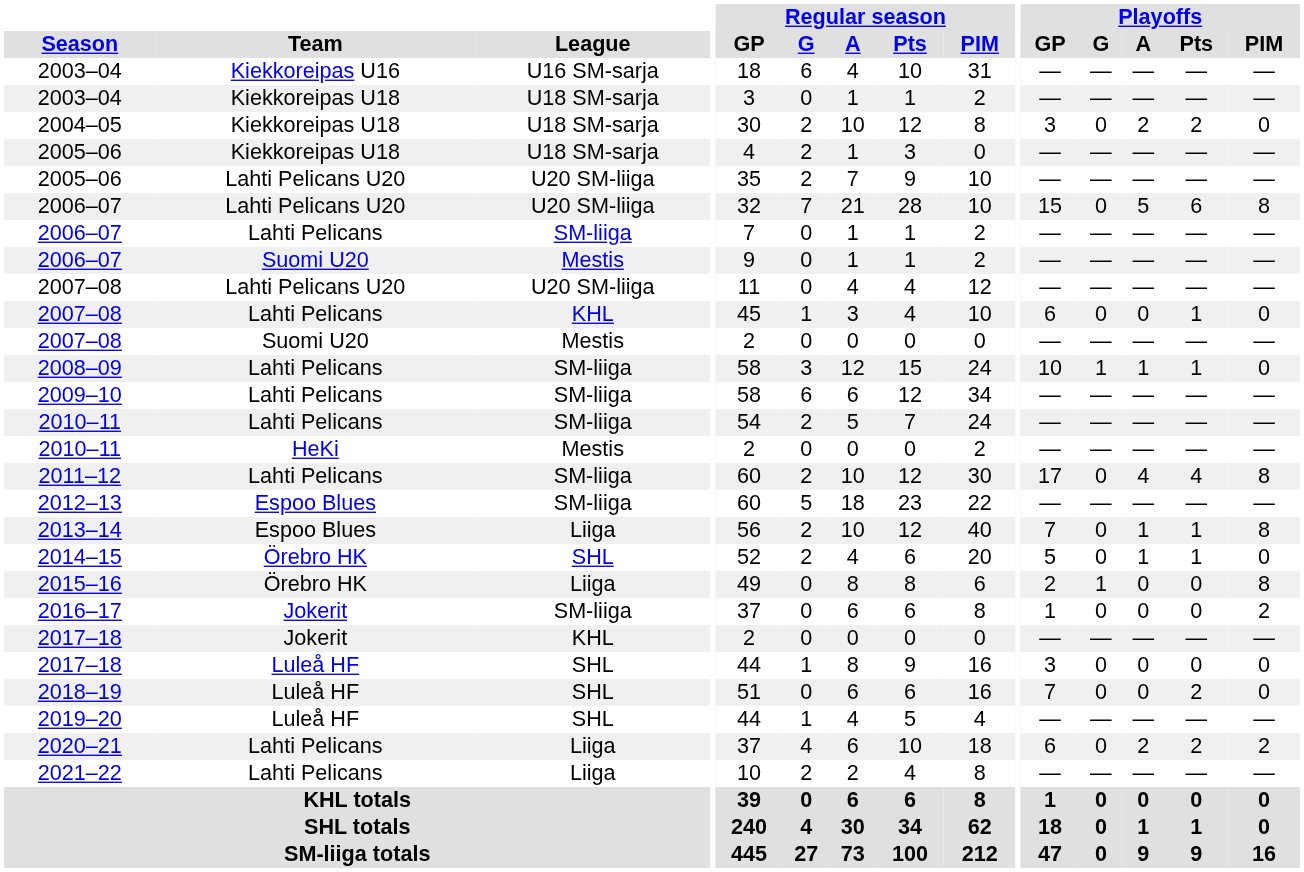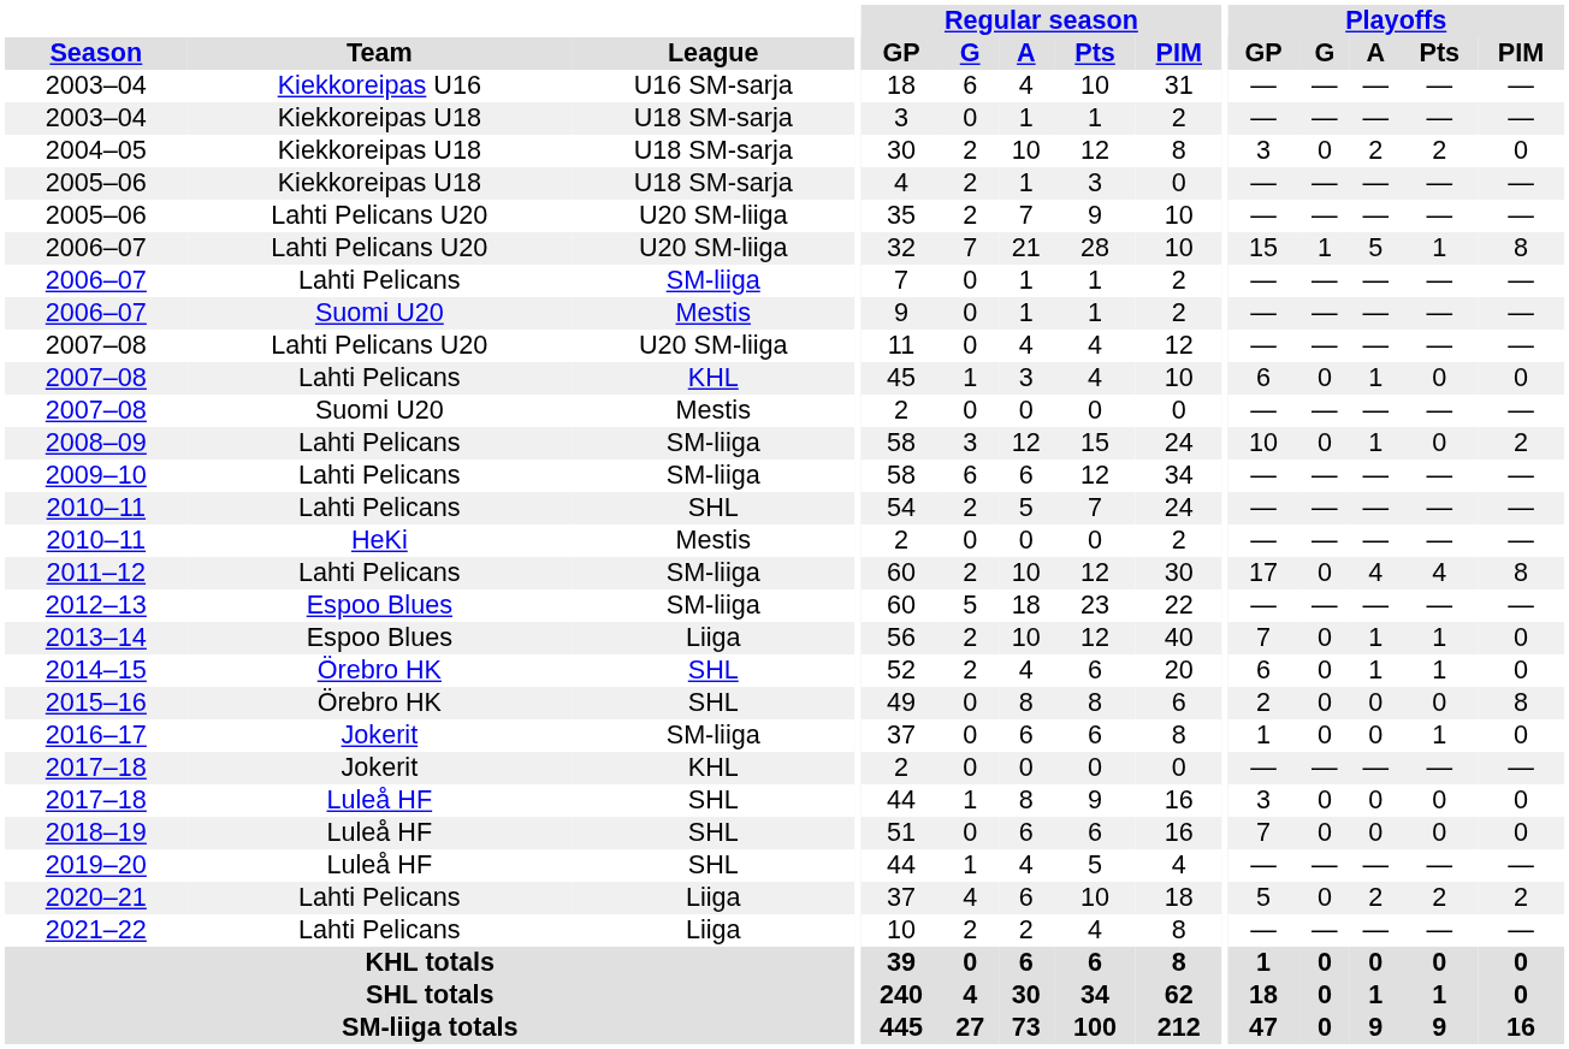 <table border="0" cellpadding="1" cellspacing="0" style="text-align:center; width:60em">
 <tr bgcolor="#e0e0e0">
 <th colspan="3" bgcolor="#ffffff"></th>
 <th rowspan="99" bgcolor="#ffffff"></th>
 <th colspan="5"><a href='#'>Regular season</a></th>
 <th rowspan="99" bgcolor="#ffffff"></th>
 <th colspan="5"><a href='#'>Playoffs</a></th>
 </tr>
 <tr bgcolor="#e0e0e0">
 <th><a href='#'>Season</a></th>
 <th>Team</th>
 <th>League</th>
 <th>GP</th>
 <th><a href='#'>G</a></th>
 <th><a href='#'>A</a></th>
 <th><a href='#'>Pts</a></th>
 <th><a href='#'>PIM</a></th>
 <th>GP</th>
 <th>G</th>
 <th>A</th>
 <th>Pts</th>
 <th>PIM</th>
 </tr>
 <tr>
 <td>2003–04</td>
 <td><a href='#'>Kiekkoreipas</a> U16</td>
 <td>U16 SM-sarja</td>
 <td>18</td>
 <td>6</td>
 <td>4</td>
 <td>10</td>
 <td>31</td>
 <td>—</td>
 <td>—</td>
 <td>—</td>
 <td>—</td>
 <td>—</td>
 </tr>
 <tr bgcolor="#f0f0f0">
 <td>2003–04</td>
 <td>Kiekkoreipas U18</td>
 <td>U18 SM-sarja</td>
 <td>3</td>
 <td>0</td>
 <td>1</td>
 <td>1</td>
 <td>2</td>
 <td>—</td>
 <td>—</td>
 <td>—</td>
 <td>—</td>
 <td>—</td>
 </tr>
 <tr>
 <td>2004–05</td>
 <td>Kiekkoreipas U18</td>
 <td>U18 SM-sarja</td>
 <td>30</td>
 <td>2</td>
 <td>10</td>
 <td>12</td>
 <td>8</td>
 <td>3</td>
 <td>0</td>
 <td>2</td>
 <td>2</td>
 <td>0</td>
 </tr>
 <tr bgcolor="#f0f0f0">
 <td>2005–06</td>
 <td>Kiekkoreipas U18</td>
 <td>U18 SM-sarja</td>
 <td>4</td>
 <td>2</td>
 <td>1</td>
 <td>3</td>
 <td>0</td>
 <td>—</td>
 <td>—</td>
 <td>—</td>
 <td>—</td>
 <td>—</td>
 </tr>
 <tr>
 <td>2005–06</td>
 <td>Lahti Pelicans U20</td>
 <td>U20 SM-liiga</td>
 <td>35</td>
 <td>2</td>
 <td>7</td>
 <td>9</td>
 <td>10</td>
 <td>—</td>
 <td>—</td>
 <td>—</td>
 <td>—</td>
 <td>—</td>
 </tr>
 <tr bgcolor="#f0f0f0">
 <td>2006–07</td>
 <td>Lahti Pelicans U20</td>
 <td>U20 SM-liiga</td>
 <td>32</td>
 <td>7</td>
 <td>21</td>
 <td>28</td>
 <td>10</td>
 <td>15</td>
-<td>0</td>
+<td>1</td>
 <td>5</td>
-<td>6</td>
+<td>1</td>
 <td>8</td>
 </tr>
 <tr>
 <td><a href='#'>2006–07</a></td>
 <td>Lahti Pelicans</td>
 <td><a href='#'>SM-liiga</a></td>
 <td>7</td>
 <td>0</td>
 <td>1</td>
 <td>1</td>
 <td>2</td>
 <td>—</td>
 <td>—</td>
 <td>—</td>
 <td>—</td>
 <td>—</td>
 </tr>
 <tr bgcolor="#f0f0f0">
 <td><a href='#'>2006–07</a></td>
 <td><a href='#'>Suomi U20</a></td>
 <td><a href='#'>Mestis</a></td>
 <td>9</td>
 <td>0</td>
 <td>1</td>
 <td>1</td>
 <td>2</td>
 <td>—</td>
 <td>—</td>
 <td>—</td>
 <td>—</td>
 <td>—</td>
 </tr>
 <tr>
 <td>2007–08</td>
 <td>Lahti Pelicans U20</td>
 <td>U20 SM-liiga</td>
 <td>11</td>
 <td>0</td>
 <td>4</td>
 <td>4</td>
 <td>12</td>
 <td>—</td>
 <td>—</td>
 <td>—</td>
 <td>—</td>
 <td>—</td>
 </tr>
 <tr bgcolor="#f0f0f0">
 <td><a href='#'>2007–08</a></td>
 <td>Lahti Pelicans</td>
 <td><a href='#'>KHL</a></td>
 <td>45</td>
 <td>1</td>
 <td>3</td>
 <td>4</td>
 <td>10</td>
 <td>6</td>
 <td>0</td>
+<td>1</td>
 <td>0</td>
-<td>1</td>
 <td>0</td>
 </tr>
 <tr>
 <td><a href='#'>2007–08</a></td>
 <td>Suomi U20</td>
 <td>Mestis</td>
 <td>2</td>
 <td>0</td>
 <td>0</td>
 <td>0</td>
 <td>0</td>
 <td>—</td>
 <td>—</td>
 <td>—</td>
 <td>—</td>
 <td>—</td>
 </tr>
 <tr bgcolor="#f0f0f0">
 <td><a href='#'>2008–09</a></td>
 <td>Lahti Pelicans</td>
 <td>SM-liiga</td>
 <td>58</td>
 <td>3</td>
 <td>12</td>
 <td>15</td>
 <td>24</td>
 <td>10</td>
-<td>1</td>
-<td>1</td>
+<td>0</td>
 <td>1</td>
 <td>0</td>
+<td>2</td>
 </tr>
 <tr>
 <td><a href='#'>2009–10</a></td>
 <td>Lahti Pelicans</td>
 <td>SM-liiga</td>
 <td>58</td>
 <td>6</td>
 <td>6</td>
 <td>12</td>
 <td>34</td>
 <td>—</td>
 <td>—</td>
 <td>—</td>
 <td>—</td>
 <td>—</td>
 </tr>
 <tr bgcolor="#f0f0f0">
 <td><a href='#'>2010–11</a></td>
 <td>Lahti Pelicans</td>
-<td>SM-liiga</td>
+<td>SHL</td>
 <td>54</td>
 <td>2</td>
 <td>5</td>
 <td>7</td>
 <td>24</td>
 <td>—</td>
 <td>—</td>
 <td>—</td>
 <td>—</td>
 <td>—</td>
 </tr>
 <tr>
 <td><a href='#'>2010–11</a></td>
 <td><a href='#'>HeKi</a></td>
 <td>Mestis</td>
 <td>2</td>
 <td>0</td>
 <td>0</td>
 <td>0</td>
 <td>2</td>
 <td>—</td>
 <td>—</td>
 <td>—</td>
 <td>—</td>
 <td>—</td>
 </tr>
 <tr bgcolor="#f0f0f0">
 <td><a href='#'>2011–12</a></td>
 <td>Lahti Pelicans</td>
 <td>SM-liiga</td>
 <td>60</td>
 <td>2</td>
 <td>10</td>
 <td>12</td>
 <td>30</td>
 <td>17</td>
 <td>0</td>
 <td>4</td>
 <td>4</td>
 <td>8</td>
 </tr>
 <tr>
 <td><a href='#'>2012–13</a></td>
 <td><a href='#'>Espoo Blues</a></td>
 <td>SM-liiga</td>
 <td>60</td>
 <td>5</td>
 <td>18</td>
 <td>23</td>
 <td>22</td>
 <td>—</td>
 <td>—</td>
 <td>—</td>
 <td>—</td>
 <td>—</td>
 </tr>
 <tr bgcolor="#f0f0f0">
 <td><a href='#'>2013–14</a></td>
 <td>Espoo Blues</td>
 <td>Liiga</td>
 <td>56</td>
 <td>2</td>
 <td>10</td>
 <td>12</td>
 <td>40</td>
 <td>7</td>
 <td>0</td>
 <td>1</td>
 <td>1</td>
-<td>8</td>
+<td>0</td>
 </tr>
 <tr>
 <td><a href='#'>2014–15</a></td>
 <td><a href='#'>Örebro HK</a></td>
 <td><a href='#'>SHL</a></td>
 <td>52</td>
 <td>2</td>
 <td>4</td>
 <td>6</td>
 <td>20</td>
-<td>5</td>
+<td>6</td>
 <td>0</td>
 <td>1</td>
 <td>1</td>
 <td>0</td>
 </tr>
 <tr bgcolor="#f0f0f0">
 <td><a href='#'>2015–16</a></td>
 <td>Örebro HK</td>
-<td>Liiga</td>
+<td>SHL</td>
 <td>49</td>
 <td>0</td>
 <td>8</td>
 <td>8</td>
 <td>6</td>
 <td>2</td>
-<td>1</td>
+<td>0</td>
 <td>0</td>
 <td>0</td>
 <td>8</td>
 </tr>
 <tr>
 <td><a href='#'>2016–17</a></td>
 <td><a href='#'>Jokerit</a></td>
 <td>SM-liiga</td>
 <td>37</td>
 <td>0</td>
 <td>6</td>
 <td>6</td>
 <td>8</td>
 <td>1</td>
 <td>0</td>
 <td>0</td>
+<td>1</td>
 <td>0</td>
-<td>2</td>
 </tr>
 <tr bgcolor="#f0f0f0">
 <td><a href='#'>2017–18</a></td>
 <td>Jokerit</td>
 <td>KHL</td>
 <td>2</td>
 <td>0</td>
 <td>0</td>
 <td>0</td>
 <td>0</td>
 <td>—</td>
 <td>—</td>
 <td>—</td>
 <td>—</td>
 <td>—</td>
 </tr>
 <tr>
 <td><a href='#'>2017–18</a></td>
 <td><a href='#'>Luleå HF</a></td>
 <td>SHL</td>
 <td>44</td>
 <td>1</td>
 <td>8</td>
 <td>9</td>
 <td>16</td>
 <td>3</td>
 <td>0</td>
 <td>0</td>
 <td>0</td>
 <td>0</td>
 </tr>
 <tr bgcolor="#f0f0f0">
 <td><a href='#'>2018–19</a></td>
 <td>Luleå HF</td>
 <td>SHL</td>
 <td>51</td>
 <td>0</td>
 <td>6</td>
 <td>6</td>
 <td>16</td>
 <td>7</td>
 <td>0</td>
 <td>0</td>
-<td>2</td>
+<td>0</td>
 <td>0</td>
 </tr>
 <tr>
 <td><a href='#'>2019–20</a></td>
 <td>Luleå HF</td>
 <td>SHL</td>
 <td>44</td>
 <td>1</td>
 <td>4</td>
 <td>5</td>
 <td>4</td>
 <td>—</td>
 <td>—</td>
 <td>—</td>
 <td>—</td>
 <td>—</td>
 </tr>
 <tr bgcolor="#f0f0f0">
 <td><a href='#'>2020–21</a></td>
 <td>Lahti Pelicans</td>
 <td>Liiga</td>
 <td>37</td>
 <td>4</td>
 <td>6</td>
 <td>10</td>
 <td>18</td>
-<td>6</td>
+<td>5</td>
 <td>0</td>
 <td>2</td>
 <td>2</td>
 <td>2</td>
 </tr>
 <tr>
 <td><a href='#'>2021–22</a></td>
 <td>Lahti Pelicans</td>
 <td>Liiga</td>
 <td>10</td>
 <td>2</td>
 <td>2</td>
 <td>4</td>
 <td>8</td>
 <td>—</td>
 <td>—</td>
 <td>—</td>
 <td>—</td>
 <td>—</td>
 </tr>
 <tr>
 </tr>
 <tr ALIGN="center" bgcolor="#e0e0e0">
 <th colspan="3">KHL totals</th>
 <th ALIGN="center">39</th>
 <th ALIGN="center">0</th>
 <th ALIGN="center">6</th>
 <th ALIGN="center">6</th>
 <th ALIGN="center">8</th>
 <th ALIGN="center">1</th>
 <th ALIGN="center">0</th>
 <th ALIGN="center">0</th>
 <th ALIGN="center">0</th>
 <th ALIGN="center">0</th>
 </tr>
 <tr>
 </tr>
 <tr ALIGN="center" bgcolor="#e0e0e0">
 <th colspan="3">SHL totals</th>
 <th ALIGN="center">240</th>
 <th ALIGN="center">4</th>
 <th ALIGN="center">30</th>
 <th ALIGN="center">34</th>
 <th ALIGN="center">62</th>
 <th ALIGN="center">18</th>
 <th ALIGN="center">0</th>
 <th ALIGN="center">1</th>
 <th ALIGN="center">1</th>
 <th ALIGN="center">0</th>
 </tr>
 <tr>
 </tr>
 <tr ALIGN="center" bgcolor="#e0e0e0">
 <th colspan="3">SM-liiga totals</th>
 <th ALIGN="center">445</th>
 <th ALIGN="center">27</th>
 <th ALIGN="center">73</th>
 <th ALIGN="center">100</th>
 <th ALIGN="center">212</th>
 <th ALIGN="center">47</th>
 <th ALIGN="center">0</th>
 <th ALIGN="center">9</th>
 <th ALIGN="center">9</th>
 <th ALIGN="center">16</th>
 </tr>
 </table>
